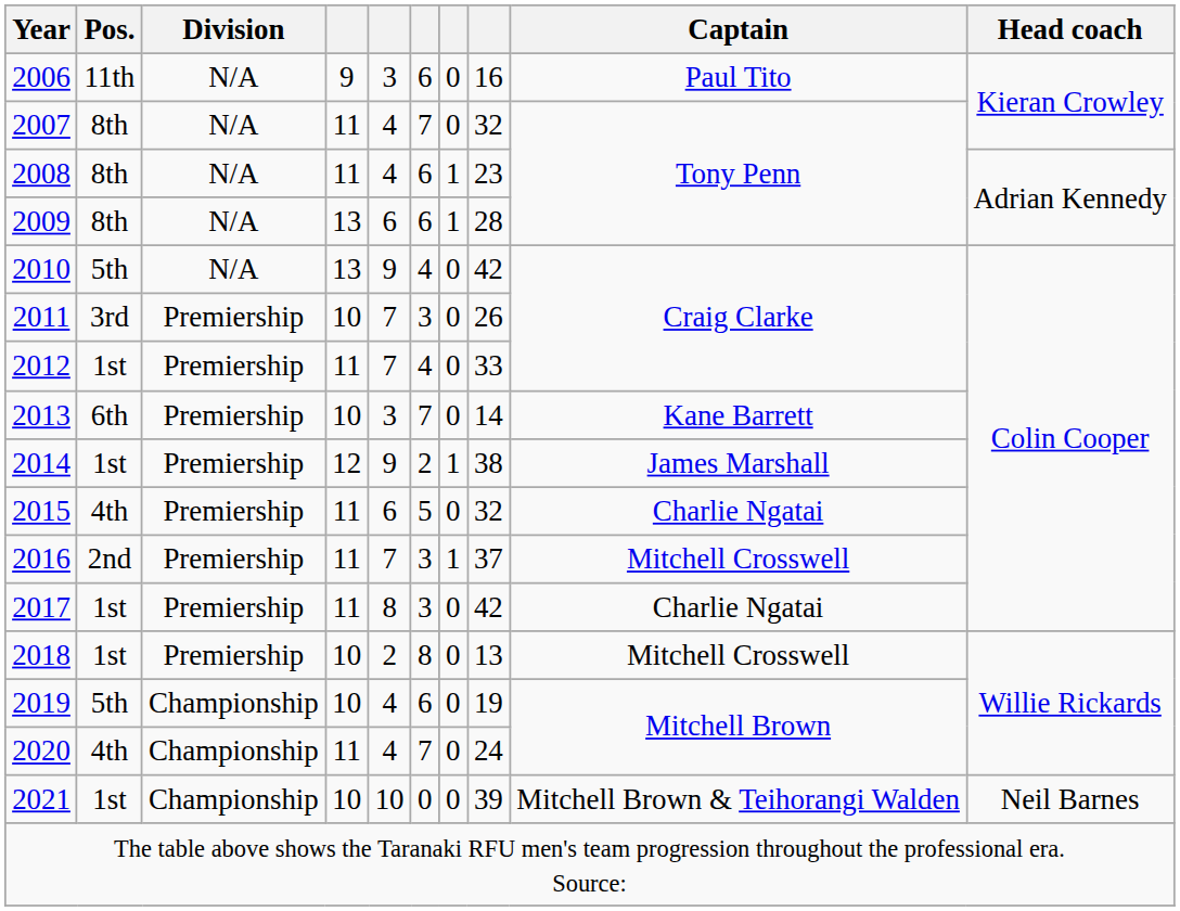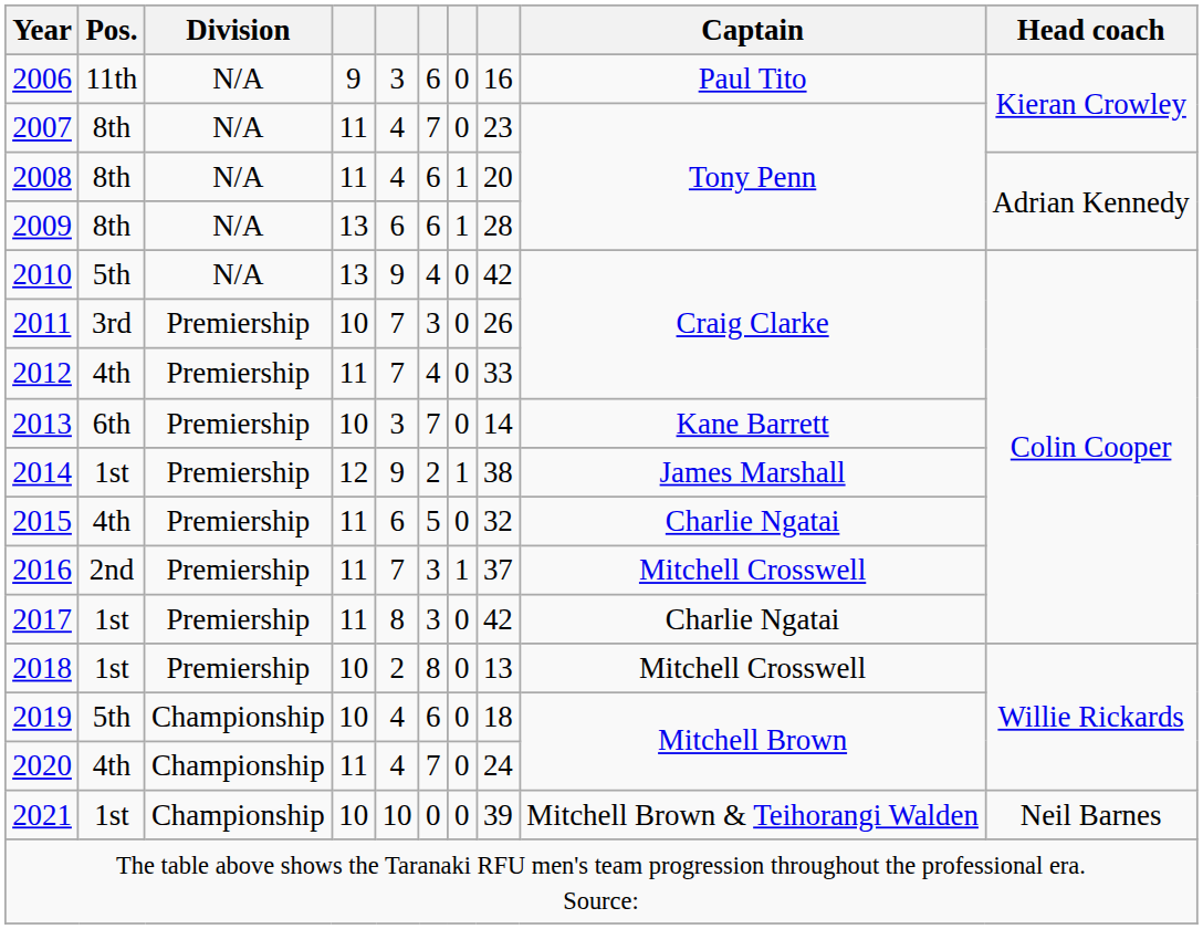 <table class="wikitable sortable" style="font-size:95%; text-align: center">
 <tr>
 <th>Year</th>
 <th>Pos.</th>
 <th>Division</th>
 <th></th>
 <th></th>
 <th></th>
 <th></th>
 <th></th>
 <th>Captain</th>
 <th>Head coach</th>
 </tr>
 <tr>
 <td><a href='#'>2006</a></td>
 <td>11th</td>
 <td>N/A</td>
 <td>9</td>
 <td>3</td>
 <td>6</td>
 <td>0</td>
 <td>16</td>
 <td><a href='#'>Paul Tito</a></td>
 <td rowspan="2"><a href='#'>Kieran Crowley</a></td>
 </tr>
 <tr>
 <td><a href='#'>2007</a></td>
 <td>8th</td>
 <td>N/A</td>
 <td>11</td>
 <td>4</td>
 <td>7</td>
 <td>0</td>
-<td>32</td>
+<td>23</td>
 <td rowspan="3"><a href='#'>Tony Penn</a></td>
 </tr>
 <tr>
 <td><a href='#'>2008</a></td>
 <td>8th</td>
 <td>N/A</td>
 <td>11</td>
 <td>4</td>
 <td>6</td>
 <td>1</td>
-<td>23</td>
+<td>20</td>
 <td rowspan="2">Adrian Kennedy</td>
 </tr>
 <tr>
 <td><a href='#'>2009</a></td>
 <td>8th</td>
 <td>N/A</td>
 <td>13</td>
 <td>6</td>
 <td>6</td>
 <td>1</td>
 <td>28</td>
 </tr>
 <tr>
 <td><a href='#'>2010</a></td>
 <td>5th</td>
 <td>N/A</td>
 <td>13</td>
 <td>9</td>
 <td>4</td>
 <td>0</td>
 <td>42</td>
 <td rowspan="3"><a href='#'>Craig Clarke</a></td>
 <td rowspan="8"><a href='#'>Colin Cooper</a></td>
 </tr>
 <tr>
 <td><a href='#'>2011</a></td>
 <td>3rd</td>
 <td>Premiership</td>
 <td>10</td>
 <td>7</td>
 <td>3</td>
 <td>0</td>
 <td>26</td>
 </tr>
 <tr>
 <td><a href='#'>2012</a></td>
-<td>1st</td>
+<td>4th</td>
 <td>Premiership</td>
 <td>11</td>
 <td>7</td>
 <td>4</td>
 <td>0</td>
 <td>33</td>
 </tr>
 <tr>
 <td><a href='#'>2013</a></td>
 <td>6th</td>
 <td>Premiership</td>
 <td>10</td>
 <td>3</td>
 <td>7</td>
 <td>0</td>
 <td>14</td>
 <td><a href='#'>Kane Barrett</a></td>
 </tr>
 <tr>
 <td><a href='#'>2014</a></td>
 <td>1st</td>
 <td>Premiership</td>
 <td>12</td>
 <td>9</td>
 <td>2</td>
 <td>1</td>
 <td>38</td>
 <td><a href='#'>James Marshall</a></td>
 </tr>
 <tr>
 <td><a href='#'>2015</a></td>
 <td>4th</td>
 <td>Premiership</td>
 <td>11</td>
 <td>6</td>
 <td>5</td>
 <td>0</td>
 <td>32</td>
 <td><a href='#'>Charlie Ngatai</a></td>
 </tr>
 <tr>
 <td><a href='#'>2016</a></td>
 <td>2nd</td>
 <td>Premiership</td>
 <td>11</td>
 <td>7</td>
 <td>3</td>
 <td>1</td>
 <td>37</td>
 <td><a href='#'>Mitchell Crosswell</a></td>
 </tr>
 <tr>
 <td><a href='#'>2017</a></td>
 <td>1st</td>
 <td>Premiership</td>
 <td>11</td>
 <td>8</td>
 <td>3</td>
 <td>0</td>
 <td>42</td>
 <td>Charlie Ngatai</td>
 </tr>
 <tr>
 <td><a href='#'>2018</a></td>
 <td>1st</td>
 <td>Premiership</td>
 <td>10</td>
 <td>2</td>
 <td>8</td>
 <td>0</td>
 <td>13</td>
 <td>Mitchell Crosswell</td>
 <td rowspan="3"><a href='#'>Willie Rickards</a></td>
 </tr>
 <tr>
 <td><a href='#'>2019</a></td>
 <td>5th</td>
 <td>Championship</td>
 <td>10</td>
 <td>4</td>
 <td>6</td>
 <td>0</td>
-<td>19</td>
+<td>18</td>
 <td rowspan="2"><a href='#'>Mitchell Brown</a></td>
 </tr>
 <tr>
 <td><a href='#'>2020</a></td>
 <td>4th</td>
 <td>Championship</td>
 <td>11</td>
 <td>4</td>
 <td>7</td>
 <td>0</td>
 <td>24</td>
 </tr>
 <tr>
 <td><a href='#'>2021</a></td>
 <td>1st</td>
 <td>Championship</td>
 <td>10</td>
 <td>10</td>
 <td>0</td>
 <td>0</td>
 <td>39</td>
 <td>Mitchell Brown & <a href='#'>Teihorangi Walden</a></td>
 <td>Neil Barnes</td>
 </tr>
 <tr>
 <td colspan="100%" style="text-align:center;"><small>The table above shows the Taranaki RFU men's team progression throughout the professional era.<br>Source: <br></small></td>
 </tr>
 </table>
